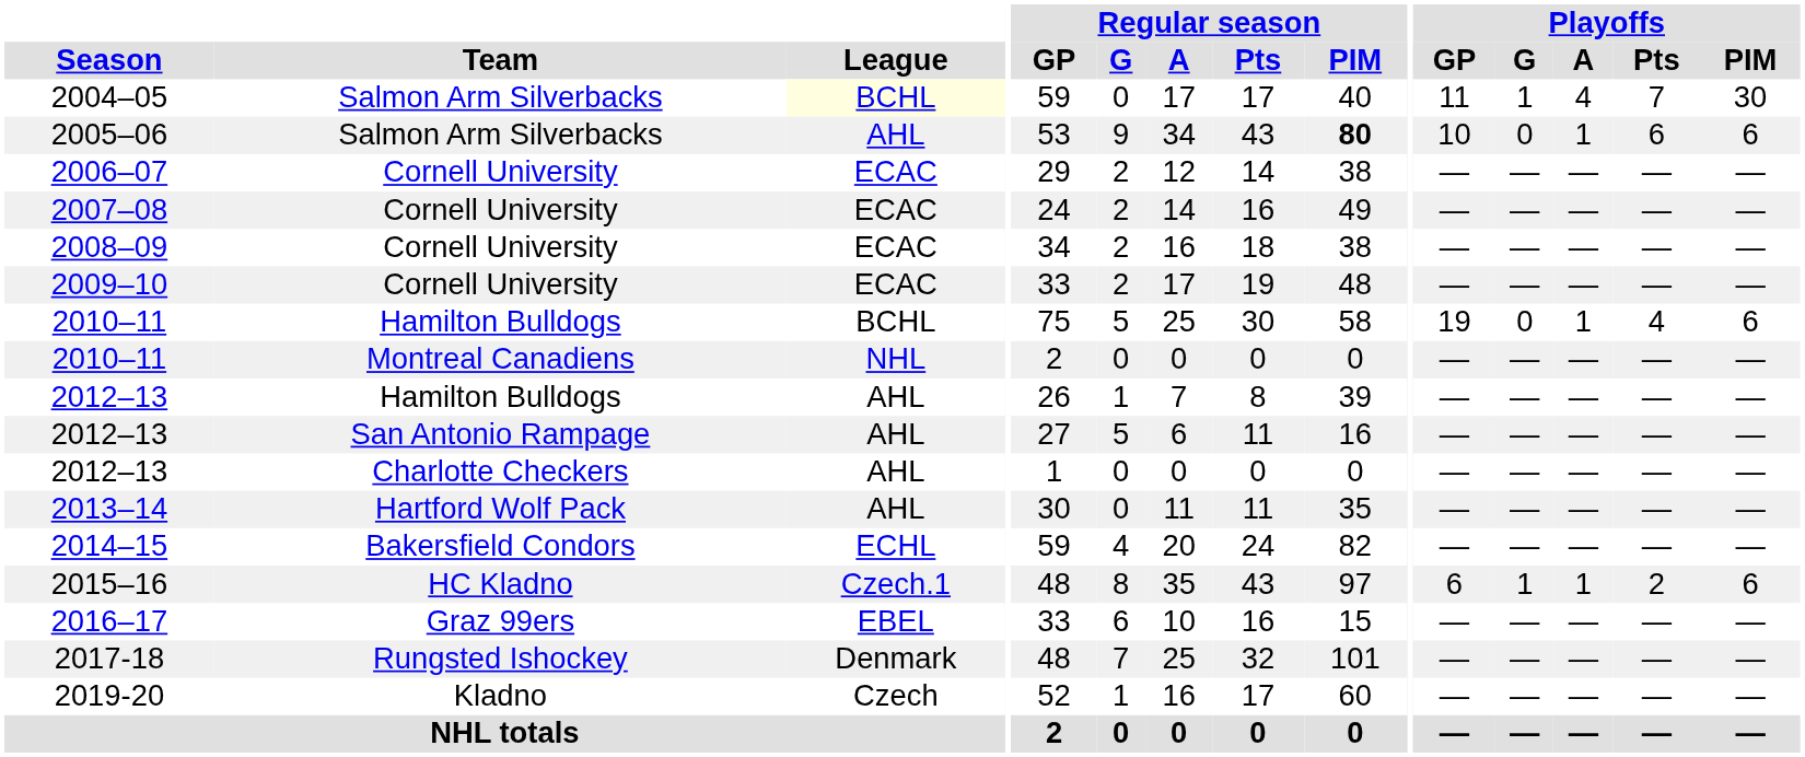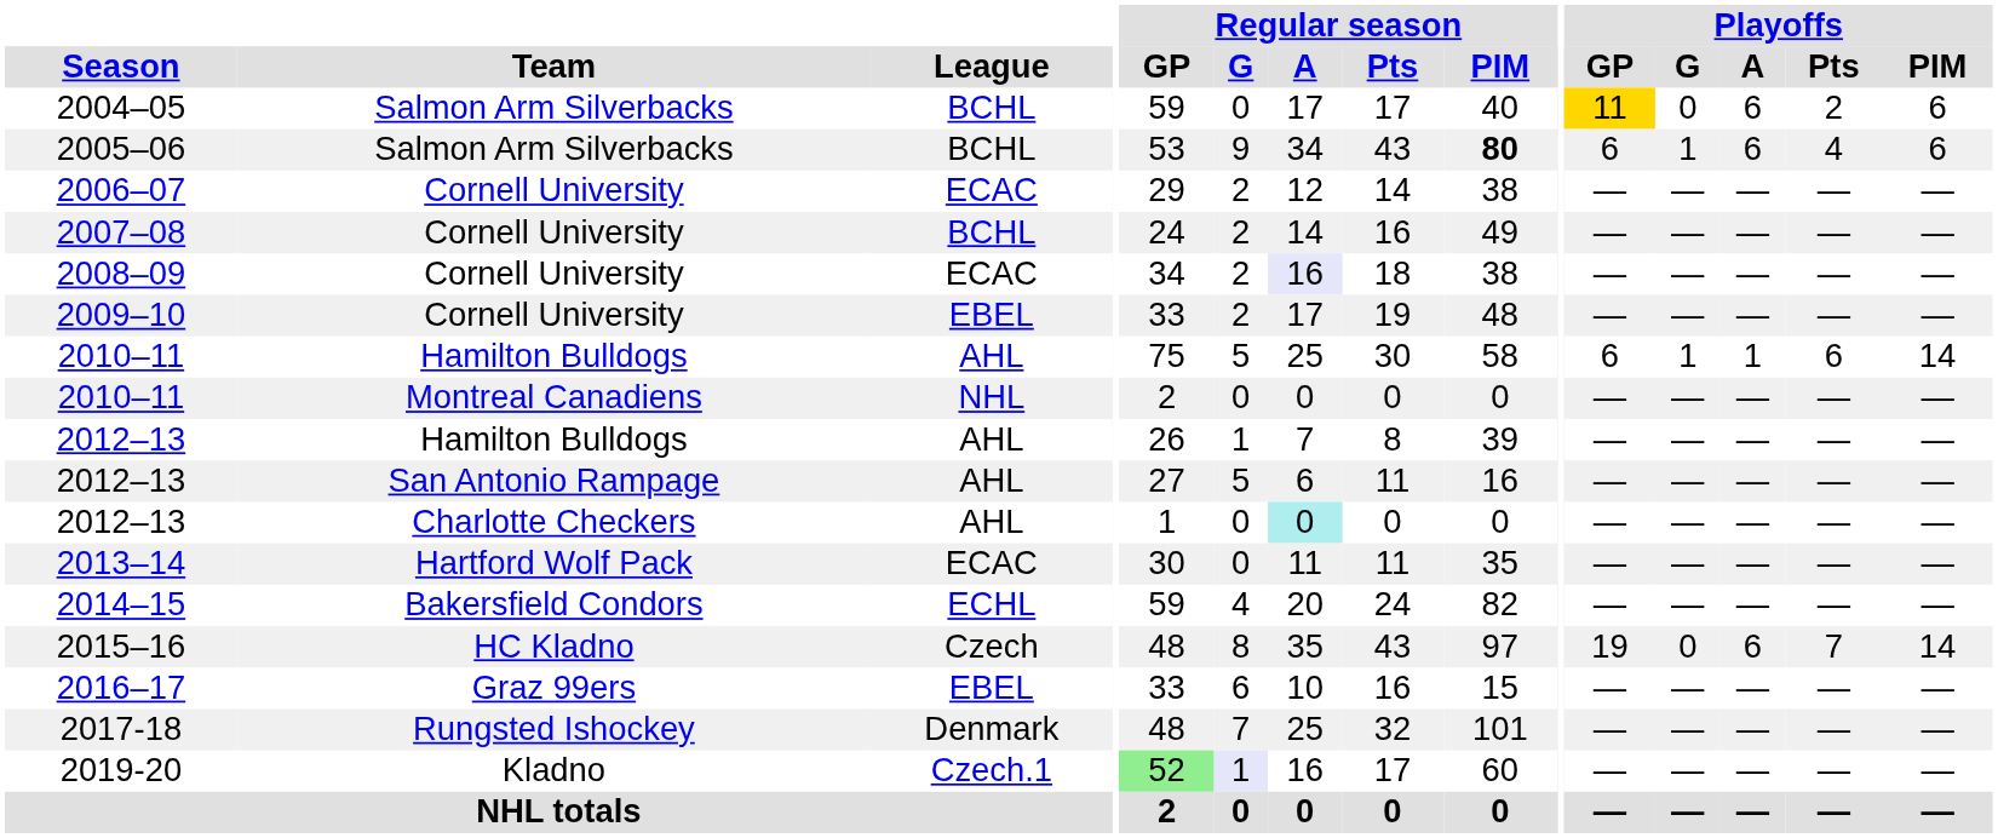 <table border="0" cellpadding="1" cellspacing="0" style="text-align:center; width:60em">
 <tr bgcolor="#e0e0e0">
 <th colspan="3" bgcolor="#ffffff"></th>
 <th rowspan="99" bgcolor="#ffffff"></th>
 <th colspan="5"><a href='#'>Regular season</a></th>
 <th rowspan="99" bgcolor="#ffffff"></th>
 <th colspan="5"><a href='#'>Playoffs</a></th>
 </tr>
 <tr bgcolor="#e0e0e0">
 <th><a href='#'>Season</a></th>
 <th>Team</th>
 <th>League</th>
 <th>GP</th>
 <th><a href='#'>G</a></th>
 <th><a href='#'>A</a></th>
 <th><a href='#'>Pts</a></th>
 <th><a href='#'>PIM</a></th>
 <th>GP</th>
 <th>G</th>
 <th>A</th>
 <th>Pts</th>
 <th>PIM</th>
 </tr>
 <tr ALIGN="center">
 <td>2004–05</td>
 <td><a href='#'>Salmon Arm Silverbacks</a></td>
-<td style="background: lightyellow;"><a href='#'>BCHL</a></td>
+<td><a href='#'>BCHL</a></td>
 <td>59</td>
 <td>0</td>
 <td>17</td>
 <td>17</td>
 <td>40</td>
-<td>11</td>
-<td>1</td>
-<td>4</td>
-<td>7</td>
-<td>30</td>
+<td style="background: gold;">11</td>
+<td>0</td>
+<td>6</td>
+<td>2</td>
+<td>6</td>
 </tr>
 <tr ALIGN="center" bgcolor="#f0f0f0">
 <td>2005–06</td>
 <td>Salmon Arm Silverbacks</td>
-<td><a href='#'>AHL</a></td>
+<td>BCHL</td>
 <td>53</td>
 <td>9</td>
 <td>34</td>
 <td>43</td>
 <td><strong>80</strong></td>
-<td>10</td>
-<td>0</td>
+<td>6</td>
 <td>1</td>
 <td>6</td>
+<td>4</td>
 <td>6</td>
 </tr>
 <tr ALIGN="center">
 <td><a href='#'>2006–07</a></td>
 <td><a href='#'>Cornell University</a></td>
 <td><a href='#'>ECAC</a></td>
 <td>29</td>
 <td>2</td>
 <td>12</td>
 <td>14</td>
 <td>38</td>
 <td>—</td>
 <td>—</td>
 <td>—</td>
 <td>—</td>
 <td>—</td>
 </tr>
 <tr ALIGN="center" bgcolor="#f0f0f0">
 <td><a href='#'>2007–08</a></td>
 <td>Cornell University</td>
-<td>ECAC</td>
+<td><a href='#'>BCHL</a></td>
 <td>24</td>
 <td>2</td>
 <td>14</td>
 <td>16</td>
 <td>49</td>
 <td>—</td>
 <td>—</td>
 <td>—</td>
 <td>—</td>
 <td>—</td>
 </tr>
 <tr ALIGN="center">
 <td><a href='#'>2008–09</a></td>
 <td>Cornell University</td>
 <td>ECAC</td>
 <td>34</td>
 <td>2</td>
-<td>16</td>
+<td style="background: lavender;">16</td>
 <td>18</td>
 <td>38</td>
 <td>—</td>
 <td>—</td>
 <td>—</td>
 <td>—</td>
 <td>—</td>
 </tr>
 <tr ALIGN="center" bgcolor="#f0f0f0">
 <td><a href='#'>2009–10</a></td>
 <td>Cornell University</td>
-<td>ECAC</td>
+<td><a href='#'>EBEL</a></td>
 <td>33</td>
 <td>2</td>
 <td>17</td>
 <td>19</td>
 <td>48</td>
 <td>—</td>
 <td>—</td>
 <td>—</td>
 <td>—</td>
 <td>—</td>
 </tr>
 <tr ALIGN="center">
 <td><a href='#'>2010–11</a></td>
 <td><a href='#'>Hamilton Bulldogs</a></td>
-<td>BCHL</td>
+<td><a href='#'>AHL</a></td>
 <td>75</td>
 <td>5</td>
 <td>25</td>
 <td>30</td>
 <td>58</td>
-<td>19</td>
-<td>0</td>
+<td>6</td>
 <td>1</td>
-<td>4</td>
+<td>1</td>
 <td>6</td>
+<td>14</td>
 </tr>
 <tr ALIGN="center" bgcolor="#f0f0f0">
 <td><a href='#'>2010–11</a></td>
 <td><a href='#'>Montreal Canadiens</a></td>
 <td><a href='#'>NHL</a></td>
 <td>2</td>
 <td>0</td>
 <td>0</td>
 <td>0</td>
 <td>0</td>
 <td>—</td>
 <td>—</td>
 <td>—</td>
 <td>—</td>
 <td>—</td>
 </tr>
 <tr ALIGN="center">
 <td><a href='#'>2012–13</a></td>
 <td>Hamilton Bulldogs</td>
 <td>AHL</td>
 <td>26</td>
 <td>1</td>
 <td>7</td>
 <td>8</td>
 <td>39</td>
 <td>—</td>
 <td>—</td>
 <td>—</td>
 <td>—</td>
 <td>—</td>
 </tr>
 <tr ALIGN="center" bgcolor="#f0f0f0">
 <td>2012–13</td>
 <td><a href='#'>San Antonio Rampage</a></td>
 <td>AHL</td>
 <td>27</td>
 <td>5</td>
 <td>6</td>
 <td>11</td>
 <td>16</td>
 <td>—</td>
 <td>—</td>
 <td>—</td>
 <td>—</td>
 <td>—</td>
 </tr>
 <tr ALIGN="center">
 <td>2012–13</td>
 <td><a href='#'>Charlotte Checkers</a></td>
 <td>AHL</td>
 <td>1</td>
 <td>0</td>
-<td>0</td>
+<td style="background: paleturquoise;">0</td>
 <td>0</td>
 <td>0</td>
 <td>—</td>
 <td>—</td>
 <td>—</td>
 <td>—</td>
 <td>—</td>
 </tr>
 <tr ALIGN="center" bgcolor="#f0f0f0">
 <td><a href='#'>2013–14</a></td>
 <td><a href='#'>Hartford Wolf Pack</a></td>
-<td>AHL</td>
+<td>ECAC</td>
 <td>30</td>
 <td>0</td>
 <td>11</td>
 <td>11</td>
 <td>35</td>
 <td>—</td>
 <td>—</td>
 <td>—</td>
 <td>—</td>
 <td>—</td>
 </tr>
 <tr ALIGN="center">
 <td><a href='#'>2014–15</a></td>
 <td><a href='#'>Bakersfield Condors</a></td>
 <td><a href='#'>ECHL</a></td>
 <td>59</td>
 <td>4</td>
 <td>20</td>
 <td>24</td>
 <td>82</td>
 <td>—</td>
 <td>—</td>
 <td>—</td>
 <td>—</td>
 <td>—</td>
 </tr>
 <tr ALIGN="center" bgcolor="#f0f0f0">
 <td>2015–16</td>
 <td><a href='#'>HC Kladno</a></td>
-<td><a href='#'>Czech.1</a></td>
+<td>Czech</td>
 <td>48</td>
 <td>8</td>
 <td>35</td>
 <td>43</td>
 <td>97</td>
+<td>19</td>
+<td>0</td>
 <td>6</td>
-<td>1</td>
-<td>1</td>
-<td>2</td>
-<td>6</td>
+<td>7</td>
+<td>14</td>
 </tr>
 <tr ALIGN="center">
 <td><a href='#'>2016–17</a></td>
 <td><a href='#'>Graz 99ers</a></td>
 <td><a href='#'>EBEL</a></td>
 <td>33</td>
 <td>6</td>
 <td>10</td>
 <td>16</td>
 <td>15</td>
 <td>—</td>
 <td>—</td>
 <td>—</td>
 <td>—</td>
 <td>—</td>
 </tr>
 <tr ALIGN="center" bgcolor="#f0f0f0">
 <td>2017-18</td>
 <td><a href='#'>Rungsted Ishockey</a></td>
 <td>Denmark</td>
 <td>48</td>
 <td>7</td>
 <td>25</td>
 <td>32</td>
 <td>101</td>
 <td>—</td>
 <td>—</td>
 <td>—</td>
 <td>—</td>
 <td>—</td>
 </tr>
 <tr ALIGN="center">
 <td>2019-20</td>
 <td>Kladno</td>
-<td>Czech</td>
-<td>52</td>
-<td>1</td>
+<td><a href='#'>Czech.1</a></td>
+<td style="background: lightgreen;">52</td>
+<td style="background: lavender;">1</td>
 <td>16</td>
 <td>17</td>
 <td>60</td>
 <td>—</td>
 <td>—</td>
 <td>—</td>
 <td>—</td>
 <td>—</td>
 </tr>
 <tr bgcolor="#e0e0e0">
 <th colspan="3">NHL totals</th>
 <th>2</th>
 <th>0</th>
 <th>0</th>
 <th>0</th>
 <th>0</th>
 <th>—</th>
 <th>—</th>
 <th>—</th>
 <th>—</th>
 <th>—</th>
 </tr>
 </table>
